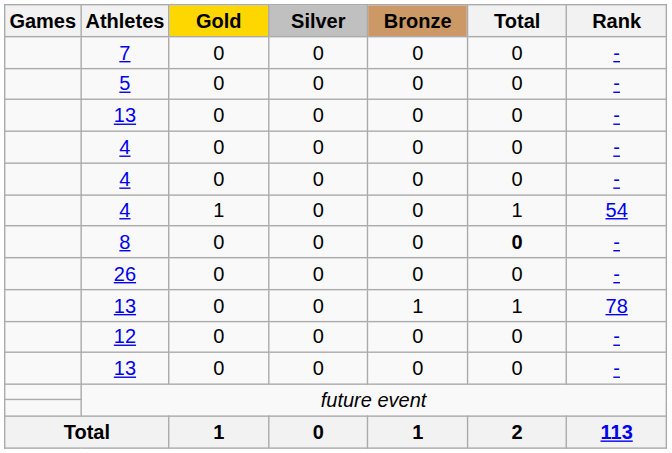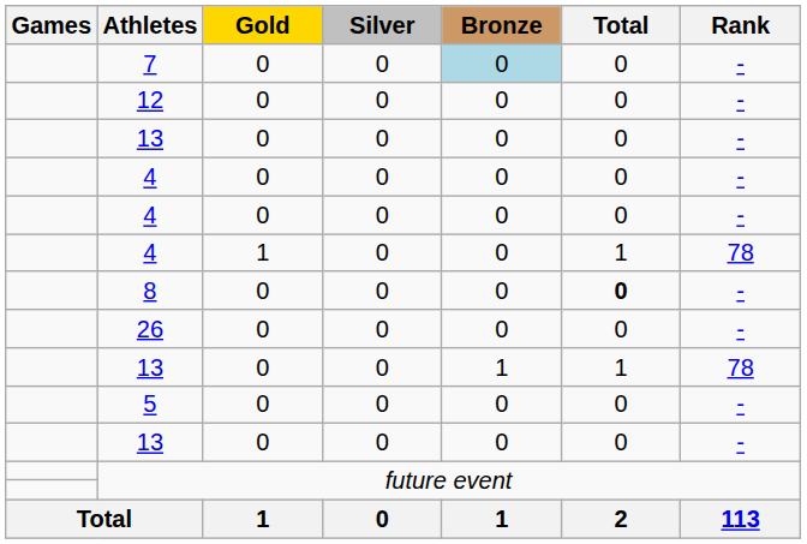 <table class="wikitable" style="text-align:center; font-size:90%;">
 <tr>
 <th>Games</th>
 <th>Athletes</th>
 <td style="background:gold; width:4.5em; font-weight:bold;">Gold</td>
 <td style="background:silver; width:4.5em; font-weight:bold;">Silver</td>
 <td style="background:#cc9966; width:4.5em; font-weight:bold;">Bronze</td>
 <th style="width:4.5em; font-weight:bold;">Total</th>
 <th style="width:4.5em; font-weight:bold;">Rank</th>
 </tr>
 <tr>
 <td align=left></td>
 <td><a href='#'>7</a></td>
 <td>0</td>
 <td>0</td>
-<td>0</td>
+<td style="background: lightblue;">0</td>
 <td>0</td>
 <td><a href='#'>-</a></td>
 </tr>
 <tr>
 <td align=left></td>
-<td><a href='#'>5</a></td>
+<td><a href='#'>12</a></td>
 <td>0</td>
 <td>0</td>
 <td>0</td>
 <td>0</td>
 <td><a href='#'>-</a></td>
 </tr>
 <tr>
 <td align=left></td>
 <td><a href='#'>13</a></td>
 <td>0</td>
 <td>0</td>
 <td>0</td>
 <td>0</td>
 <td><a href='#'>-</a></td>
 </tr>
 <tr>
 <td align=left></td>
 <td><a href='#'>4</a></td>
 <td>0</td>
 <td>0</td>
 <td>0</td>
 <td>0</td>
 <td><a href='#'>-</a></td>
 </tr>
 <tr>
 <td align=left></td>
 <td><a href='#'>4</a></td>
 <td>0</td>
 <td>0</td>
 <td>0</td>
 <td>0</td>
 <td><a href='#'>-</a></td>
 </tr>
 <tr>
 <td align=left></td>
 <td><a href='#'>4</a></td>
 <td>1</td>
 <td>0</td>
 <td>0</td>
 <td>1</td>
-<td><a href='#'>54</a></td>
+<td><a href='#'>78</a></td>
 </tr>
 <tr>
 <td align=left></td>
 <td><a href='#'>8</a></td>
 <td>0</td>
 <td>0</td>
 <td>0</td>
 <td><strong>0</strong></td>
 <td><a href='#'>-</a></td>
 </tr>
 <tr>
 <td align=left></td>
 <td><a href='#'>26</a></td>
 <td>0</td>
 <td>0</td>
 <td>0</td>
 <td>0</td>
 <td><a href='#'>-</a></td>
 </tr>
 <tr>
 <td align=left></td>
 <td><a href='#'>13</a></td>
 <td>0</td>
 <td>0</td>
 <td>1</td>
 <td>1</td>
 <td><a href='#'>78</a></td>
 </tr>
 <tr>
 <td align=left></td>
-<td><a href='#'>12</a></td>
+<td><a href='#'>5</a></td>
 <td>0</td>
 <td>0</td>
 <td>0</td>
 <td>0</td>
 <td><a href='#'>-</a></td>
 </tr>
 <tr>
 <td align=left></td>
 <td><a href='#'>13</a></td>
 <td>0</td>
 <td>0</td>
 <td>0</td>
 <td>0</td>
 <td><a href='#'>-</a></td>
 </tr>
 <tr>
 <td align=left></td>
 <td colspan=6; rowspan=2><em>future event</em></td>
 </tr>
 <tr>
 <td align=left></td>
 </tr>
 <tr>
 <th colspan=2>Total</th>
 <th>1</th>
 <th>0</th>
 <th>1</th>
 <th>2</th>
 <th><a href='#'>113</a></th>
 </tr>
 </table>
